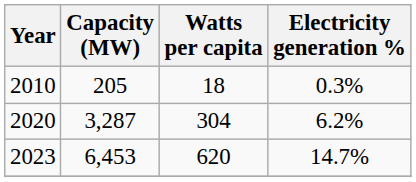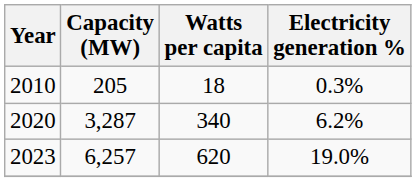 <table class="wikitable">
 <tr>
 <th>Year</th>
 <th>Capacity<br> (MW)</th>
 <th>Watts<br> per capita</th>
 <th>Electricity<br> generation %</th>
 </tr>
 <tr>
 <td align=right>2010</td>
 <td align=center>205</td>
 <td align=center>18</td>
 <td align=center>0.3%</td>
 </tr>
 <tr>
 <td align=right>2020</td>
 <td align=center>3,287</td>
-<td align=center>304</td>
+<td align=center>340</td>
 <td align=center>6.2%</td>
 </tr>
 <tr>
 <td align=right>2023</td>
-<td align=center>6,453</td>
+<td align=center>6,257</td>
 <td align=center>620</td>
-<td align=center>14.7%</td>
+<td align=center>19.0%</td>
 </tr>
 <tr>
 </tr>
 </table>
